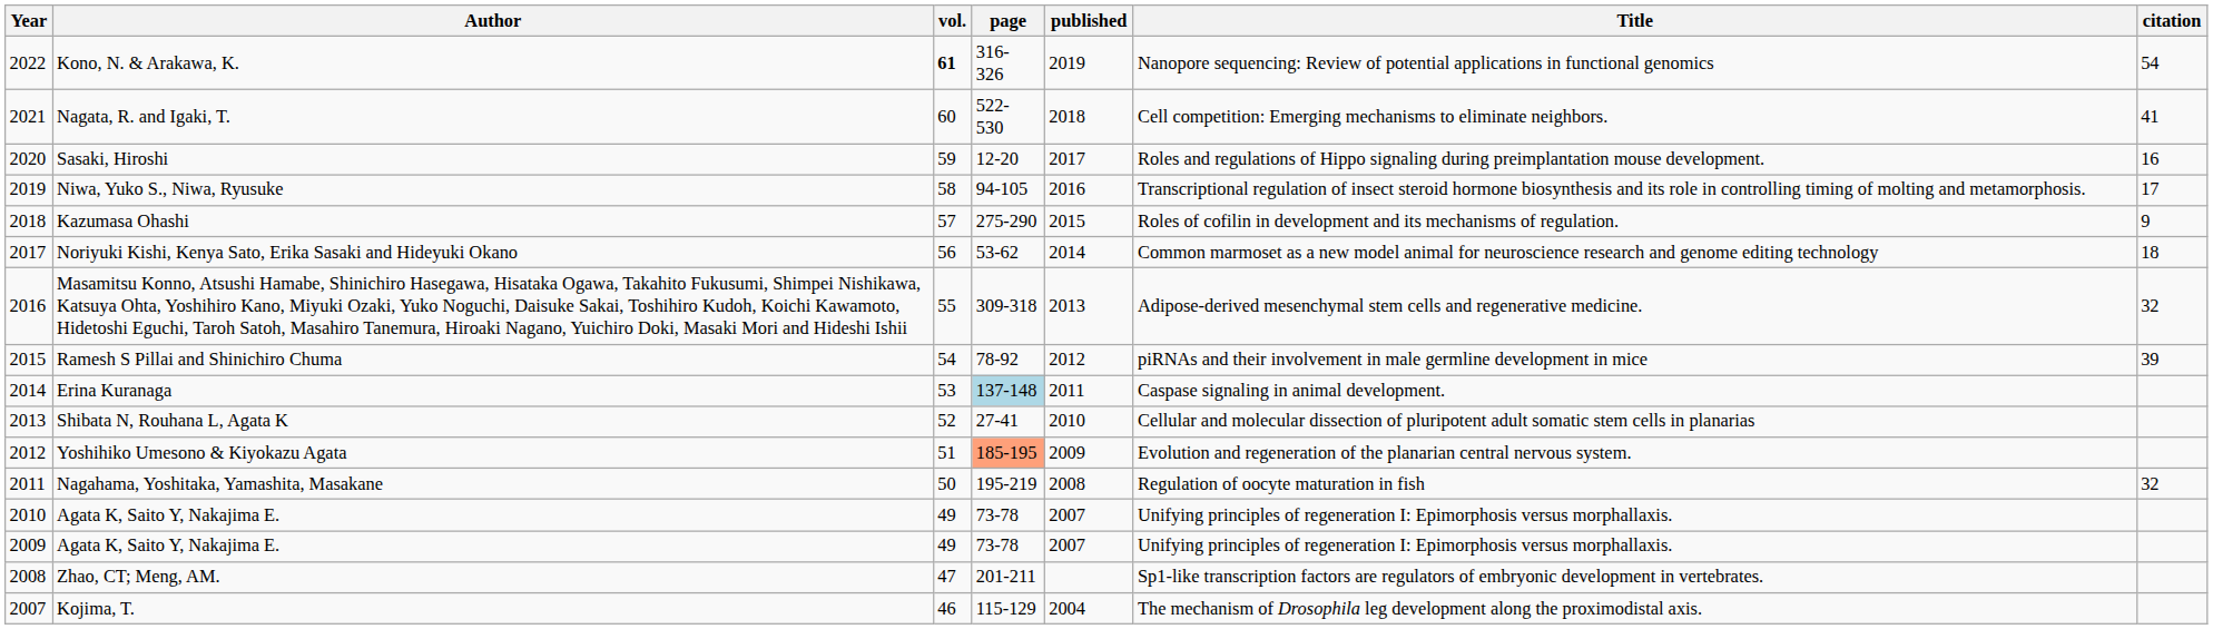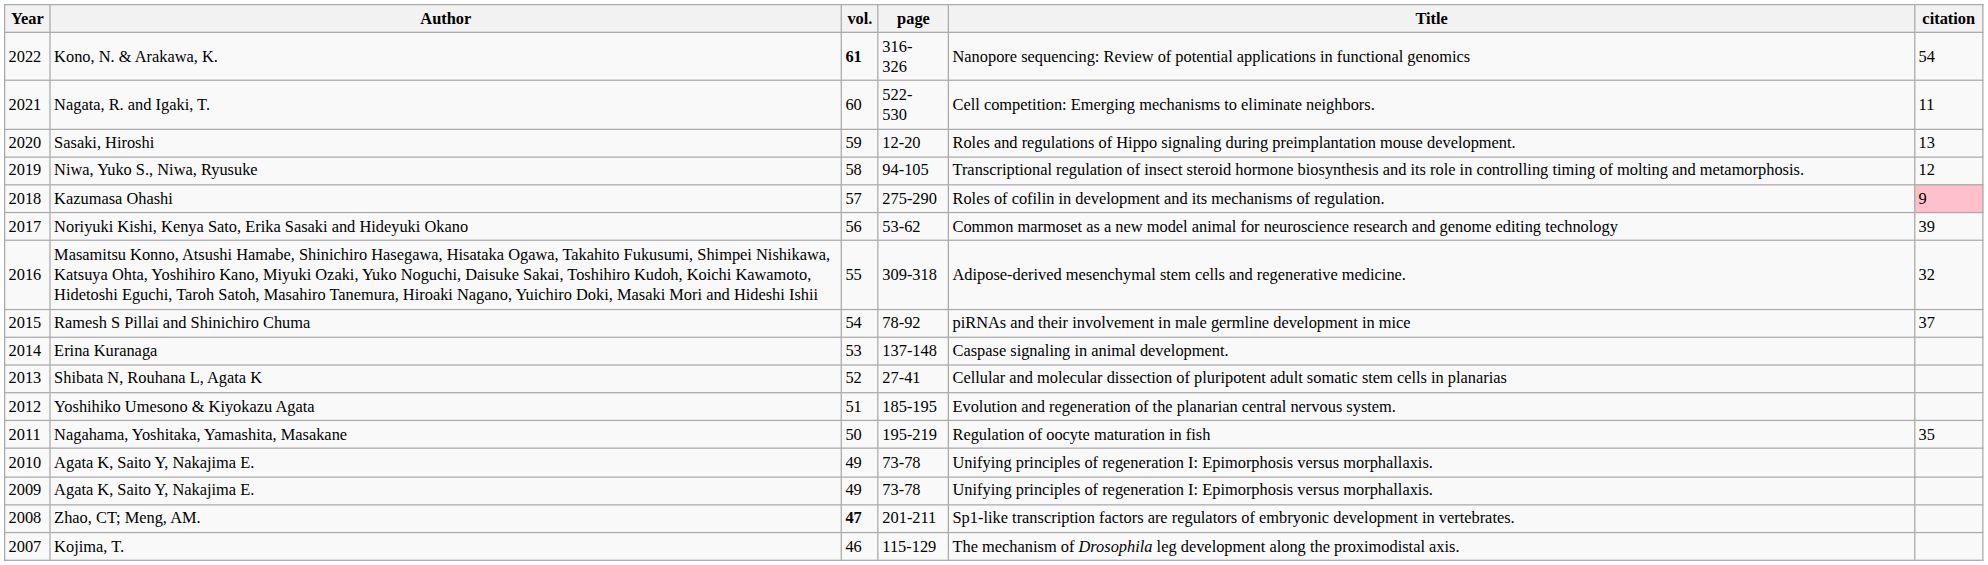 <table class="wikitable" style="font-size:small">
 <tr>
 <th>Year</th>
 <th style="width:40%;"><strong>Author</strong></th>
 <th>vol.</th>
 <th>page</th>
-<th>published</th>
 <th>Title</th>
 <th>citation</th>
 </tr>
 <tr>
 <td>2022</td>
 <td>Kono, N. & Arakawa, K.</td>
 <td><strong>61</strong></td>
 <td>316-<br>326</td>
-<td>2019</td>
 <td>Nanopore sequencing: Review of potential applications in functional genomics</td>
 <td>54</td>
 </tr>
 <tr>
 <td>2021</td>
 <td>Nagata, R. and Igaki, T.</td>
 <td>60</td>
 <td>522-<br>530</td>
-<td>2018</td>
 <td>Cell competition: Emerging mechanisms to eliminate neighbors.</td>
-<td>41</td>
+<td>11</td>
 </tr>
 <tr>
 <td>2020</td>
 <td>Sasaki, Hiroshi</td>
 <td>59</td>
 <td>12-20</td>
-<td>2017</td>
 <td>Roles and regulations of Hippo signaling during preimplantation mouse development.</td>
-<td>16</td>
+<td>13</td>
 </tr>
 <tr>
 <td>2019</td>
 <td>Niwa, Yuko S., Niwa, Ryusuke</td>
 <td>58</td>
 <td>94-105</td>
-<td>2016</td>
 <td>Transcriptional regulation of insect steroid hormone biosynthesis and its role in controlling timing of molting and metamorphosis.</td>
-<td>17</td>
+<td>12</td>
 </tr>
 <tr>
 <td>2018</td>
 <td>Kazumasa Ohashi</td>
 <td>57</td>
 <td>275-290</td>
-<td>2015</td>
 <td>Roles of cofilin in development and its mechanisms of regulation.</td>
-<td>9</td>
+<td style="background: pink;">9</td>
 </tr>
 <tr>
 <td>2017</td>
 <td>Noriyuki Kishi, Kenya Sato, Erika Sasaki and Hideyuki Okano</td>
 <td>56</td>
 <td>53-62</td>
-<td>2014</td>
 <td>Common marmoset as a new model animal for neuroscience research and genome editing technology</td>
-<td>18</td>
+<td>39</td>
 </tr>
 <tr>
 <td>2016</td>
 <td>Masamitsu Konno, Atsushi Hamabe, Shinichiro Hasegawa, Hisataka Ogawa, Takahito Fukusumi, Shimpei Nishikawa, Katsuya Ohta, Yoshihiro Kano, Miyuki Ozaki, Yuko Noguchi, Daisuke Sakai, Toshihiro Kudoh, Koichi Kawamoto, Hidetoshi Eguchi, Taroh Satoh, Masahiro Tanemura, Hiroaki Nagano, Yuichiro Doki, Masaki Mori and Hideshi Ishii</td>
 <td>55</td>
 <td>309-318</td>
-<td>2013</td>
 <td>Adipose-derived mesenchymal stem cells and regenerative medicine.</td>
 <td>32</td>
 </tr>
 <tr>
 <td>2015</td>
 <td>Ramesh S Pillai and Shinichiro Chuma</td>
 <td>54</td>
 <td>78-92</td>
-<td>2012</td>
 <td>piRNAs and their involvement in male germline development in mice</td>
-<td>39</td>
+<td>37</td>
 </tr>
 <tr>
 <td>2014</td>
 <td>Erina Kuranaga</td>
 <td>53</td>
-<td style="background: lightblue;">137-148</td>
-<td>2011</td>
+<td>137-148</td>
 <td>Caspase signaling in animal development.</td>
 <td></td>
 </tr>
 <tr>
 <td>2013</td>
 <td>Shibata N, Rouhana L, Agata K</td>
 <td>52</td>
 <td>27-41</td>
-<td>2010</td>
 <td>Cellular and molecular dissection of pluripotent adult somatic stem cells in planarias</td>
 <td></td>
 </tr>
 <tr>
 <td>2012</td>
 <td>Yoshihiko Umesono & Kiyokazu Agata</td>
 <td>51</td>
-<td style="background: lightsalmon;">185-195</td>
-<td>2009</td>
+<td>185-195</td>
 <td>Evolution and regeneration of the planarian central nervous system.</td>
 <td></td>
 </tr>
 <tr>
 <td>2011</td>
 <td>Nagahama, Yoshitaka, Yamashita, Masakane</td>
 <td>50</td>
 <td>195-219</td>
-<td>2008</td>
 <td>Regulation of oocyte maturation in fish</td>
-<td>32</td>
+<td>35</td>
 </tr>
 <tr>
 <td>2010</td>
 <td>Agata K, Saito Y, Nakajima E.</td>
 <td>49</td>
 <td>73-78</td>
-<td>2007</td>
 <td>Unifying principles of regeneration I: Epimorphosis versus  morphallaxis.</td>
 <td></td>
 </tr>
 <tr>
 <td>2009</td>
 <td>Agata K, Saito Y, Nakajima E.</td>
 <td>49</td>
 <td>73-78</td>
-<td>2007</td>
 <td>Unifying principles of regeneration I: Epimorphosis versus  morphallaxis.</td>
 <td></td>
 </tr>
 <tr>
 <td>2008</td>
 <td>Zhao, CT; Meng, AM.</td>
-<td>47</td>
+<td><strong>47</strong></td>
 <td>201-211</td>
-<td></td>
 <td>Sp1-like transcription factors are regulators of embryonic development in vertebrates.</td>
 <td></td>
 </tr>
 <tr>
 <td>2007</td>
 <td>Kojima, T.</td>
 <td>46</td>
 <td>115-129</td>
-<td>2004</td>
 <td>The mechanism of <em>Drosophila</em> leg development along the proximodistal axis.</td>
 <td></td>
 </tr>
 </table>
